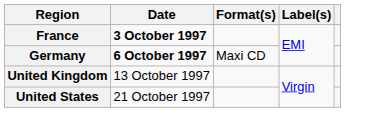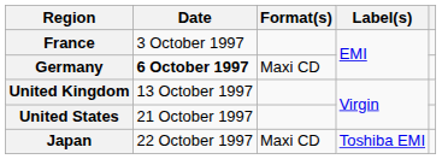 <table class="wikitable plainrowheaders">
 <tr>
 <th scope="col">Region</th>
 <th scope="col">Date</th>
 <th scope="col">Format(s)</th>
 <th scope="col">Label(s)</th>
 <th scope="col"></th>
 </tr>
 <tr>
 <th scope="row">France</th>
-<td><strong>3 October 1997</strong></td>
+<td>3 October 1997</td>
 <td></td>
 <td rowspan="2"><a href='#'>EMI</a></td>
 <td></td>
 </tr>
 <tr>
 <th scope="row">Germany</th>
 <td><strong>6 October 1997</strong></td>
 <td>Maxi CD</td>
 <td></td>
 </tr>
 <tr>
 <th scope="row">United Kingdom</th>
 <td>13 October 1997</td>
 <td></td>
 <td rowspan="2"><a href='#'>Virgin</a></td>
 <td></td>
 </tr>
 <tr>
 <th scope="row">United States</th>
 <td>21 October 1997</td>
 <td></td>
 <td></td>
 </tr>
+<tr>
+<th scope="row">Japan</th>
+<td>22 October 1997</td>
+<td>Maxi CD</td>
+<td><a href='#'>Toshiba EMI</a></td>
+<td></td>
+</tr>
 </table>
